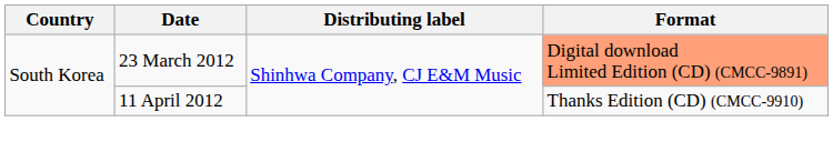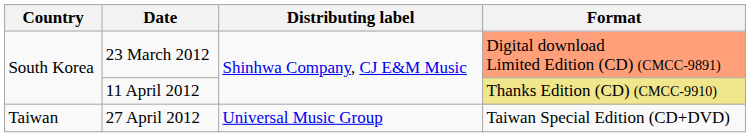 <table class="wikitable" style="width:700px">
 <tr>
 <th>Country</th>
 <th>Date</th>
 <th>Distributing label</th>
 <th>Format</th>
 </tr>
 <tr>
 <td rowspan=2>South Korea</td>
 <td>23 March 2012</td>
 <td rowspan=2><a href='#'>Shinhwa Company</a>, <a href='#'>CJ E&M Music</a></td>
 <td style="background: lightsalmon;">Digital download<br>Limited Edition (CD) <small>(CMCC-9891)</small></td>
 </tr>
 <tr>
 <td>11 April 2012</td>
-<td>Thanks Edition (CD) <small>(CMCC-9910)</small></td>
+<td style="background: khaki;">Thanks Edition (CD) <small>(CMCC-9910)</small></td>
+</tr>
+<tr>
+<td>Taiwan</td>
+<td>27 April 2012</td>
+<td><a href='#'>Universal Music Group</a></td>
+<td>Taiwan Special Edition (CD+DVD)</td>
 </tr>
 </table>
